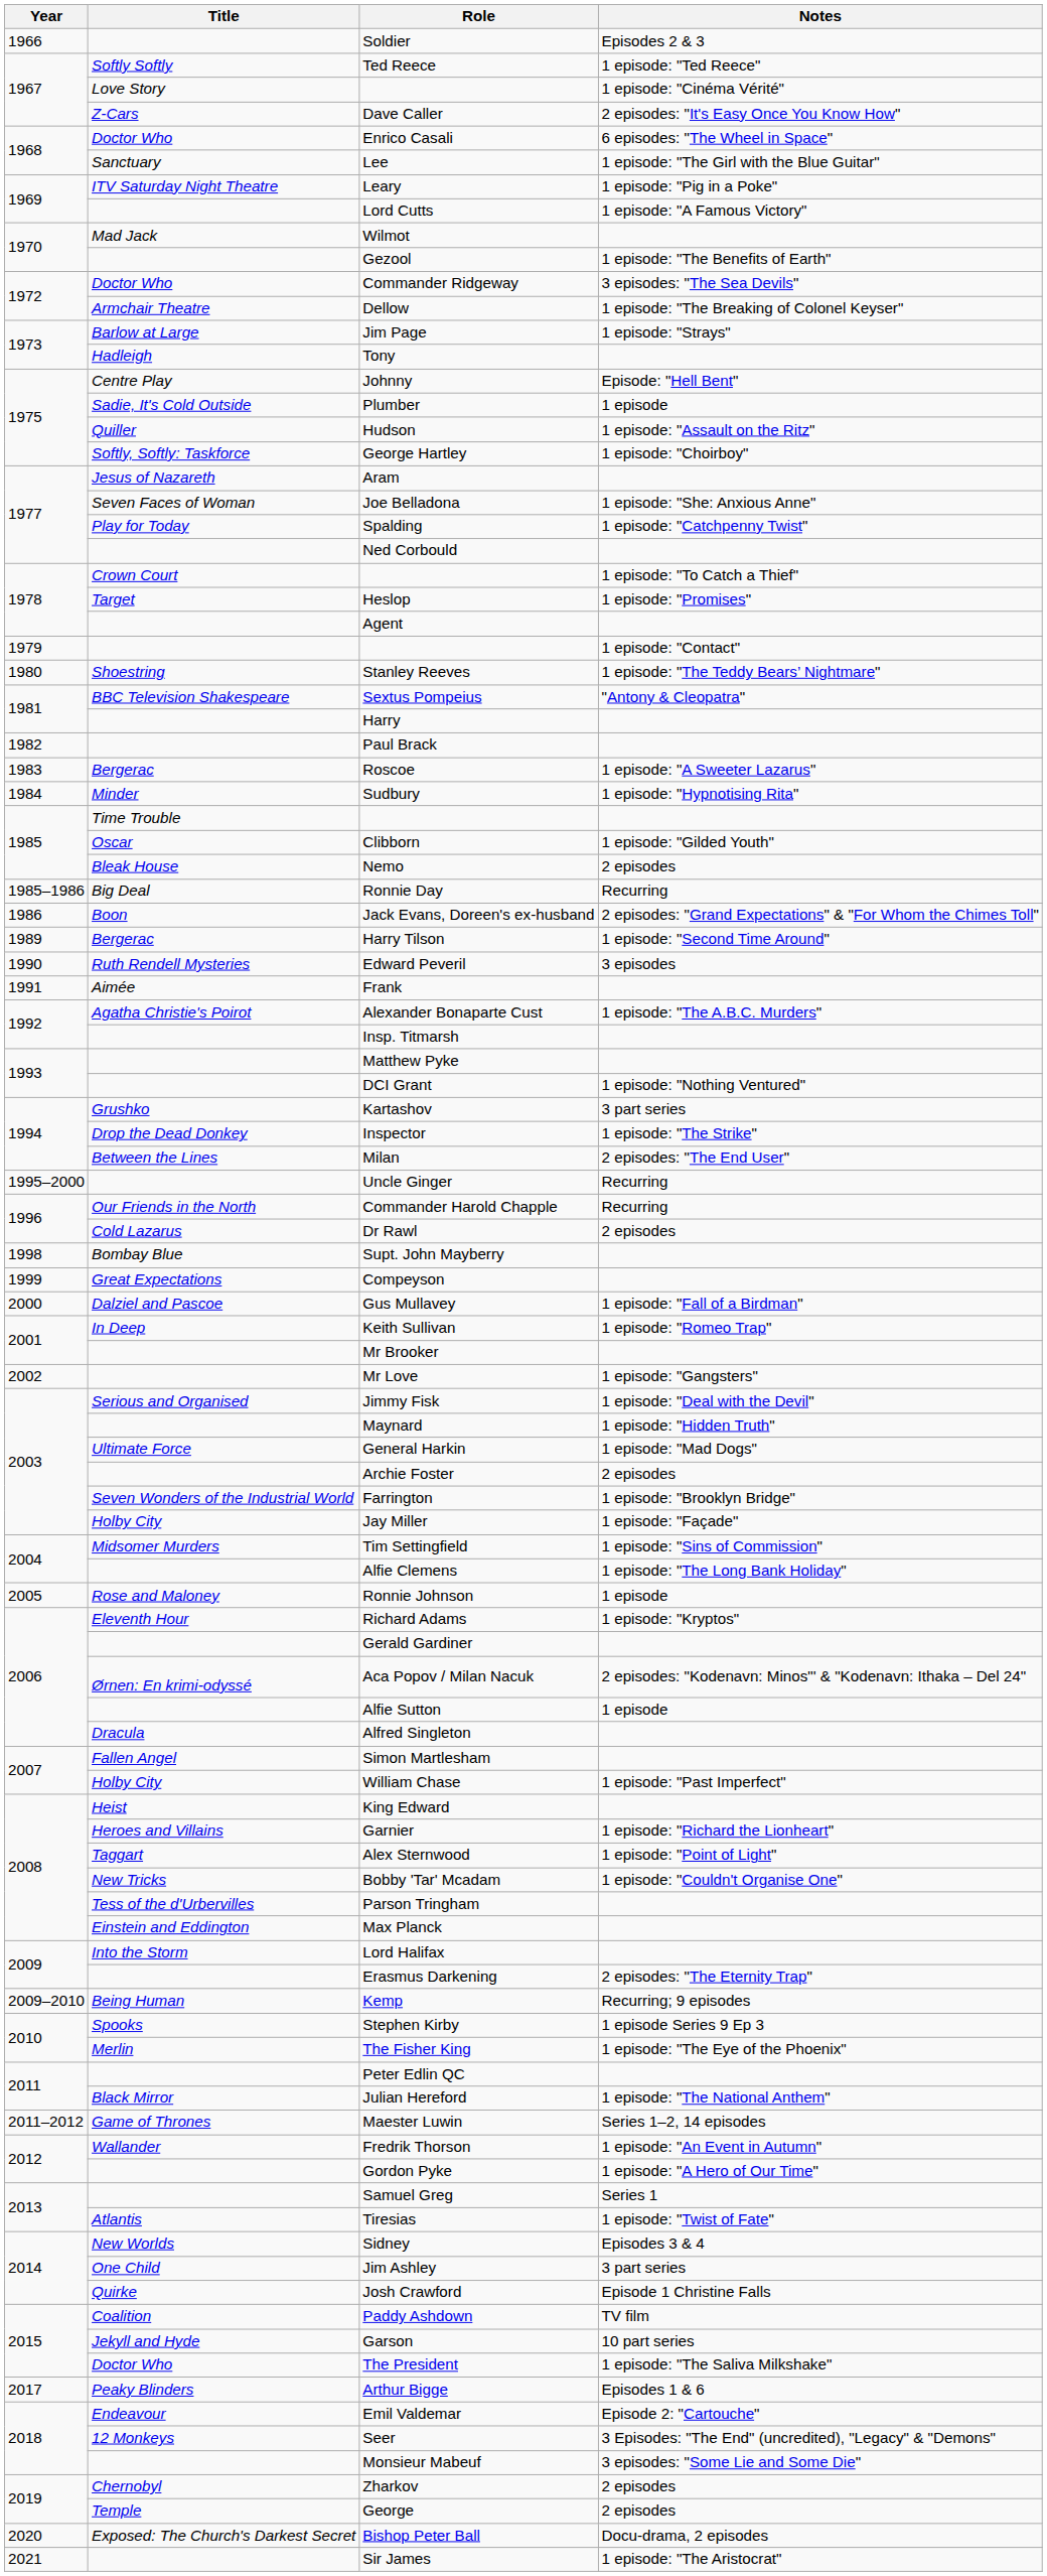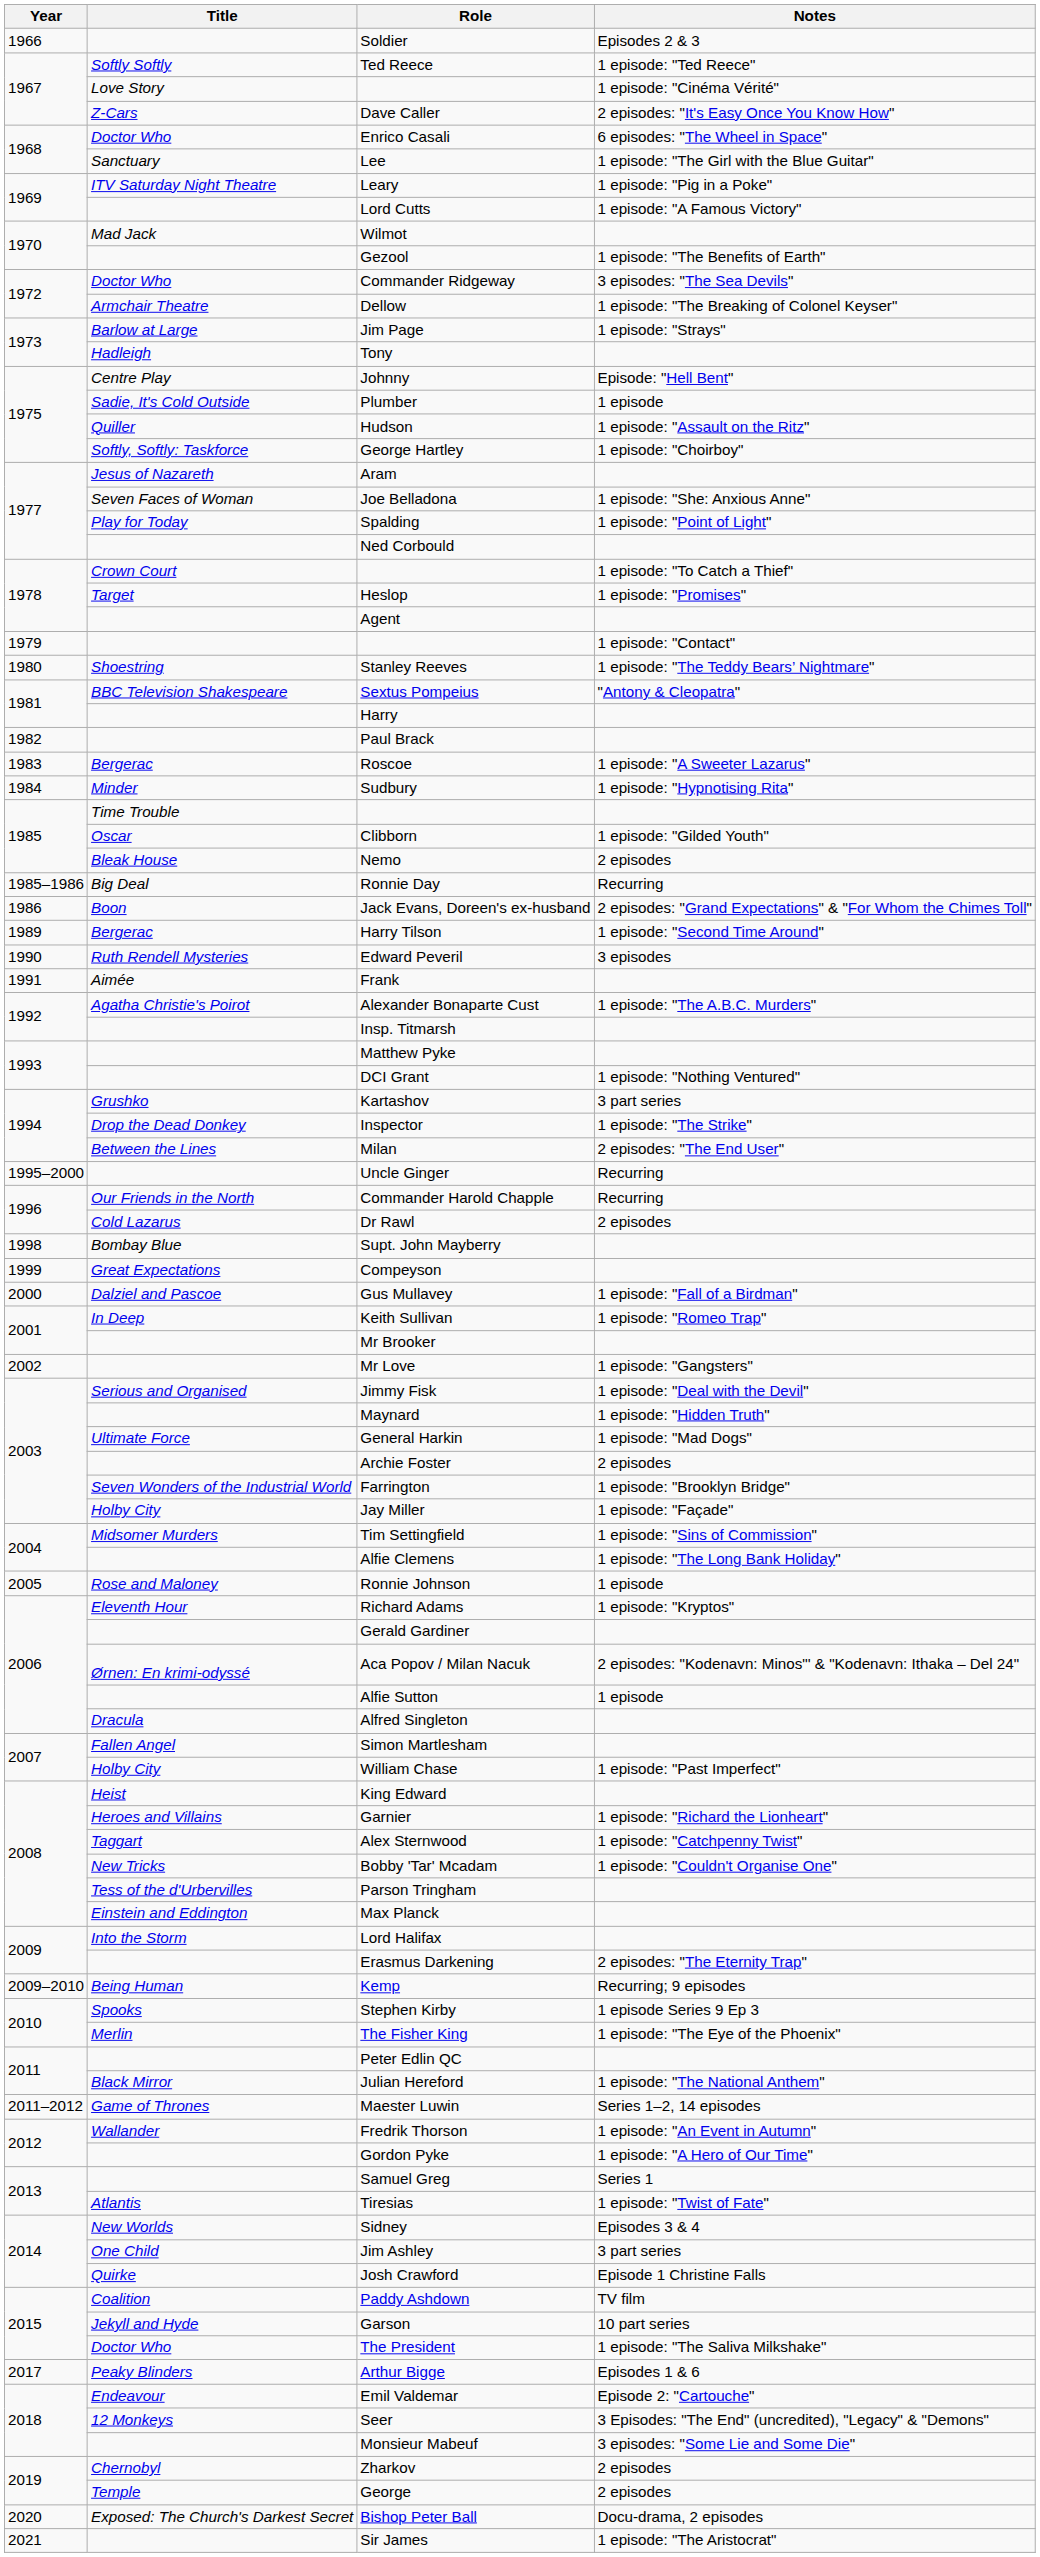 <table class="wikitable sortable">
 <tr>
 <th>Year</th>
 <th>Title</th>
 <th>Role</th>
 <th class=unsortable>Notes</th>
 </tr>
 <tr>
 <td rowspan="1">1966</td>
 <td><em></em></td>
 <td>Soldier</td>
 <td>Episodes 2 & 3</td>
 </tr>
 <tr>
 <td rowspan="3">1967</td>
 <td><em><a href='#'>Softly Softly</a></em></td>
 <td>Ted Reece</td>
 <td>1 episode: "Ted Reece"</td>
 </tr>
 <tr>
 <td><em>Love Story</em></td>
 <td></td>
 <td>1 episode: "Cinéma Vérité"</td>
 </tr>
 <tr>
 <td><em><a href='#'>Z-Cars</a></em></td>
 <td>Dave Caller</td>
 <td>2 episodes: "<a href='#'>It's Easy Once You Know How</a>"</td>
 </tr>
 <tr>
 <td rowspan="2">1968</td>
 <td><em><a href='#'>Doctor Who</a></em></td>
 <td>Enrico Casali</td>
 <td>6 episodes: "<a href='#'>The Wheel in Space</a>"</td>
 </tr>
 <tr>
 <td><em>Sanctuary</em></td>
 <td>Lee</td>
 <td>1 episode: "The Girl with the Blue Guitar"</td>
 </tr>
 <tr>
 <td rowspan="2">1969</td>
 <td><em><a href='#'>ITV Saturday Night Theatre</a></em></td>
 <td>Leary</td>
 <td>1 episode: "Pig in a Poke"</td>
 </tr>
 <tr>
 <td><em></em></td>
 <td>Lord Cutts</td>
 <td>1 episode: "A Famous Victory"</td>
 </tr>
 <tr>
 <td rowspan="2">1970</td>
 <td><em>Mad Jack</em></td>
 <td>Wilmot</td>
 <td></td>
 </tr>
 <tr>
 <td><em></em></td>
 <td>Gezool</td>
 <td>1 episode: "The Benefits of Earth"</td>
 </tr>
 <tr>
 <td rowspan="2">1972</td>
 <td><em><a href='#'>Doctor Who</a></em></td>
 <td>Commander Ridgeway</td>
 <td>3 episodes: "<a href='#'>The Sea Devils</a>"</td>
 </tr>
 <tr>
 <td><em><a href='#'>Armchair Theatre</a></em></td>
 <td>Dellow</td>
 <td>1 episode: "The Breaking of Colonel Keyser"</td>
 </tr>
 <tr>
 <td rowspan="2">1973</td>
 <td><em><a href='#'>Barlow at Large</a></em></td>
 <td>Jim Page</td>
 <td>1 episode: "Strays"</td>
 </tr>
 <tr>
 <td><em><a href='#'>Hadleigh</a></em></td>
 <td>Tony</td>
 <td></td>
 </tr>
 <tr>
 <td rowspan="4">1975</td>
 <td><em>Centre Play</em></td>
 <td>Johnny</td>
 <td>Episode: "<a href='#'>Hell Bent</a>"</td>
 </tr>
 <tr>
 <td><em><a href='#'>Sadie, It's Cold Outside</a></em></td>
 <td>Plumber</td>
 <td>1 episode</td>
 </tr>
 <tr>
 <td><em><a href='#'>Quiller</a></em></td>
 <td>Hudson</td>
 <td>1 episode: "<a href='#'>Assault on the Ritz</a>"</td>
 </tr>
 <tr>
 <td><em><a href='#'>Softly, Softly: Taskforce</a></em></td>
 <td>George Hartley</td>
 <td>1 episode: "Choirboy"</td>
 </tr>
 <tr>
 <td rowspan="4">1977</td>
 <td><em><a href='#'>Jesus of Nazareth</a></em></td>
 <td>Aram</td>
 <td></td>
 </tr>
 <tr>
 <td><em>Seven Faces of Woman</em></td>
 <td>Joe Belladona</td>
 <td>1 episode: "She: Anxious Anne"</td>
 </tr>
 <tr>
 <td><em><a href='#'>Play for Today</a></em></td>
 <td>Spalding</td>
-<td>1 episode: "<a href='#'>Catchpenny Twist</a>"</td>
+<td>1 episode: "<a href='#'>Point of Light</a>"</td>
 </tr>
 <tr>
 <td><em></em></td>
 <td>Ned Corbould</td>
 <td></td>
 </tr>
 <tr>
 <td rowspan="3">1978</td>
 <td><em><a href='#'>Crown Court</a></em></td>
 <td></td>
 <td>1 episode: "To Catch a Thief"</td>
 </tr>
 <tr>
 <td><em><a href='#'>Target</a></em></td>
 <td>Heslop</td>
 <td>1 episode: "<a href='#'>Promises</a>"</td>
 </tr>
 <tr>
 <td><em></em></td>
 <td>Agent</td>
 <td></td>
 </tr>
 <tr>
 <td rowspan="1">1979</td>
 <td><em></em></td>
 <td></td>
 <td>1 episode: "Contact"</td>
 </tr>
 <tr>
 <td rowspan="1">1980</td>
 <td><em><a href='#'>Shoestring</a></em></td>
 <td>Stanley Reeves</td>
 <td>1 episode: "<a href='#'>The Teddy Bears’ Nightmare</a>"</td>
 </tr>
 <tr>
 <td rowspan="2">1981</td>
 <td><em><a href='#'>BBC Television Shakespeare</a></em></td>
 <td><a href='#'>Sextus Pompeius</a></td>
 <td>"<a href='#'>Antony & Cleopatra</a>"</td>
 </tr>
 <tr>
 <td><em></em></td>
 <td>Harry</td>
 <td></td>
 </tr>
 <tr>
 <td rowspan="1">1982</td>
 <td><em></em></td>
 <td>Paul Brack</td>
 <td></td>
 </tr>
 <tr>
 <td rowspan="1">1983</td>
 <td><em><a href='#'>Bergerac</a></em></td>
 <td>Roscoe</td>
 <td>1 episode: "<a href='#'>A Sweeter Lazarus</a>"</td>
 </tr>
 <tr>
 <td rowspan="1">1984</td>
 <td><em><a href='#'>Minder</a></em></td>
 <td>Sudbury</td>
 <td>1 episode: "<a href='#'>Hypnotising Rita</a>"</td>
 </tr>
 <tr>
 <td rowspan="3">1985</td>
 <td><em>Time Trouble</em></td>
 <td></td>
 <td></td>
 </tr>
 <tr>
 <td><em><a href='#'>Oscar</a></em></td>
 <td>Clibborn</td>
 <td>1 episode: "Gilded Youth"</td>
 </tr>
 <tr>
 <td><em><a href='#'>Bleak House</a></em></td>
 <td>Nemo</td>
 <td>2 episodes</td>
 </tr>
 <tr>
 <td rowspan="1">1985–1986</td>
 <td><em>Big Deal</em></td>
 <td>Ronnie Day</td>
 <td>Recurring</td>
 </tr>
 <tr>
 <td rowspan="1">1986</td>
 <td><em><a href='#'>Boon</a></em></td>
 <td>Jack Evans, Doreen's ex-husband</td>
 <td>2 episodes: "<a href='#'>Grand Expectations</a>" & "<a href='#'>For Whom the Chimes Toll</a>"</td>
 </tr>
 <tr>
 <td rowspan="1">1989</td>
 <td><em><a href='#'>Bergerac</a></em></td>
 <td>Harry Tilson</td>
 <td>1 episode: "<a href='#'>Second Time Around</a>"</td>
 </tr>
 <tr>
 <td rowspan="1">1990</td>
 <td><em><a href='#'>Ruth Rendell Mysteries</a></em></td>
 <td>Edward Peveril</td>
 <td>3 episodes </td>
 </tr>
 <tr>
 <td rowspan="1">1991</td>
 <td><em>Aimée</em></td>
 <td>Frank</td>
 <td></td>
 </tr>
 <tr>
 <td rowspan="2">1992</td>
 <td><em><a href='#'>Agatha Christie's Poirot</a></em></td>
 <td>Alexander Bonaparte Cust</td>
 <td>1 episode: "<a href='#'>The A.B.C. Murders</a>"</td>
 </tr>
 <tr>
 <td><em></em></td>
 <td>Insp. Titmarsh</td>
 <td></td>
 </tr>
 <tr>
 <td rowspan="2">1993</td>
 <td><em></em></td>
 <td>Matthew Pyke</td>
 <td></td>
 </tr>
 <tr>
 <td><em></em></td>
 <td>DCI Grant</td>
 <td>1 episode: "Nothing Ventured"</td>
 </tr>
 <tr>
 <td rowspan="3">1994</td>
 <td><em><a href='#'>Grushko</a></em></td>
 <td>Kartashov</td>
 <td>3 part series</td>
 </tr>
 <tr>
 <td><em><a href='#'>Drop the Dead Donkey</a></em></td>
 <td>Inspector</td>
 <td>1 episode: "<a href='#'>The Strike</a>"</td>
 </tr>
 <tr>
 <td><em><a href='#'>Between the Lines</a></em></td>
 <td>Milan</td>
 <td>2 episodes: "<a href='#'>The End User</a>"</td>
 </tr>
 <tr>
 <td rowspan="1">1995–2000</td>
 <td><em></em></td>
 <td>Uncle Ginger</td>
 <td>Recurring </td>
 </tr>
 <tr>
 <td rowspan="2">1996</td>
 <td><em><a href='#'>Our Friends in the North</a></em></td>
 <td>Commander Harold Chapple</td>
 <td>Recurring</td>
 </tr>
 <tr>
 <td><em><a href='#'>Cold Lazarus</a></em></td>
 <td>Dr Rawl</td>
 <td>2 episodes</td>
 </tr>
 <tr>
 <td rowspan="1">1998</td>
 <td><em>Bombay Blue</em></td>
 <td>Supt. John Mayberry</td>
 <td></td>
 </tr>
 <tr>
 <td rowspan="1">1999</td>
 <td><em><a href='#'>Great Expectations</a></em></td>
 <td>Compeyson</td>
 <td></td>
 </tr>
 <tr>
 <td rowspan="1">2000</td>
 <td><em><a href='#'>Dalziel and Pascoe</a></em></td>
 <td>Gus Mullavey</td>
 <td>1 episode: "<a href='#'>Fall of a Birdman</a>"</td>
 </tr>
 <tr>
 <td rowspan="2">2001</td>
 <td><em><a href='#'>In Deep</a></em></td>
 <td>Keith Sullivan</td>
 <td>1 episode: "<a href='#'>Romeo Trap</a>"</td>
 </tr>
 <tr>
 <td><em></em></td>
 <td>Mr Brooker</td>
 <td></td>
 </tr>
 <tr>
 <td rowspan="1">2002</td>
 <td><em></em></td>
 <td>Mr Love</td>
 <td>1 episode: "Gangsters"</td>
 </tr>
 <tr>
 <td rowspan="6">2003</td>
 <td><em><a href='#'>Serious and Organised</a></em></td>
 <td>Jimmy Fisk</td>
 <td>1 episode: "<a href='#'>Deal with the Devil</a>"</td>
 </tr>
 <tr>
 <td><em></em></td>
 <td>Maynard</td>
 <td>1 episode: "<a href='#'>Hidden Truth</a>"</td>
 </tr>
 <tr>
 <td><em><a href='#'>Ultimate Force</a></em></td>
 <td>General Harkin</td>
 <td>1 episode: "Mad Dogs"</td>
 </tr>
 <tr>
 <td><em></em></td>
 <td>Archie Foster</td>
 <td>2 episodes</td>
 </tr>
 <tr>
 <td><em><a href='#'>Seven Wonders of the Industrial World</a></em></td>
 <td>Farrington</td>
 <td>1 episode: "Brooklyn Bridge"</td>
 </tr>
 <tr>
 <td><em><a href='#'>Holby City</a></em></td>
 <td>Jay Miller</td>
 <td>1 episode: "Façade"</td>
 </tr>
 <tr>
 <td rowspan="2">2004</td>
 <td><em><a href='#'>Midsomer Murders</a></em></td>
 <td>Tim Settingfield</td>
 <td>1 episode: "<a href='#'>Sins of Commission</a>"</td>
 </tr>
 <tr>
 <td><em></em></td>
 <td>Alfie Clemens</td>
 <td>1 episode: "<a href='#'>The Long Bank Holiday</a>"</td>
 </tr>
 <tr>
 <td rowspan="1">2005</td>
 <td><em><a href='#'>Rose and Maloney</a></em></td>
 <td>Ronnie Johnson</td>
 <td>1 episode</td>
 </tr>
 <tr>
 <td rowspan="5">2006</td>
 <td><em><a href='#'>Eleventh Hour</a></em></td>
 <td>Richard Adams</td>
 <td>1 episode: "Kryptos"</td>
 </tr>
 <tr>
 <td><em></em></td>
 <td>Gerald Gardiner</td>
 <td></td>
 </tr>
 <tr>
 <td><em></em><br><em><a href='#'>Ørnen: En krimi-odyssé</a></em></td>
 <td>Aca Popov / Milan Nacuk</td>
 <td>2 episodes: "Kodenavn: Minos"' & "Kodenavn: Ithaka – Del 24"</td>
 </tr>
 <tr>
 <td><em></em></td>
 <td>Alfie Sutton</td>
 <td>1 episode</td>
 </tr>
 <tr>
 <td><em><a href='#'>Dracula</a></em></td>
 <td>Alfred Singleton</td>
 <td></td>
 </tr>
 <tr>
 <td rowspan="2">2007</td>
 <td><em><a href='#'>Fallen Angel</a></em></td>
 <td>Simon Martlesham</td>
 <td></td>
 </tr>
 <tr>
 <td><em><a href='#'>Holby City</a></em></td>
 <td>William Chase</td>
 <td>1 episode: "Past Imperfect"</td>
 </tr>
 <tr>
 <td rowspan="6">2008</td>
 <td><em><a href='#'>Heist</a></em></td>
 <td>King Edward</td>
 <td></td>
 </tr>
 <tr>
 <td><em><a href='#'>Heroes and Villains</a></em></td>
 <td>Garnier</td>
 <td>1 episode: "<a href='#'>Richard the Lionheart</a>"</td>
 </tr>
 <tr>
 <td><em><a href='#'>Taggart</a></em></td>
 <td>Alex Sternwood</td>
-<td>1 episode: "<a href='#'>Point of Light</a>"</td>
+<td>1 episode: "<a href='#'>Catchpenny Twist</a>"</td>
 </tr>
 <tr>
 <td><em><a href='#'>New Tricks</a></em></td>
 <td>Bobby 'Tar' Mcadam</td>
 <td>1 episode: "<a href='#'>Couldn't Organise One</a>"</td>
 </tr>
 <tr>
 <td><em><a href='#'>Tess of the d'Urbervilles</a></em></td>
 <td>Parson Tringham</td>
 <td></td>
 </tr>
 <tr>
 <td><em><a href='#'>Einstein and Eddington</a></em></td>
 <td>Max Planck</td>
 <td></td>
 </tr>
 <tr>
 <td rowspan="2">2009</td>
 <td><em><a href='#'>Into the Storm</a></em></td>
 <td>Lord Halifax</td>
 <td></td>
 </tr>
 <tr>
 <td><em></em></td>
 <td>Erasmus Darkening</td>
 <td>2 episodes: "<a href='#'>The Eternity Trap</a>"</td>
 </tr>
 <tr>
 <td rowspan="1">2009–2010</td>
 <td><em><a href='#'>Being Human</a></em></td>
 <td><a href='#'>Kemp</a></td>
 <td>Recurring; 9 episodes</td>
 </tr>
 <tr>
 <td rowspan="2">2010</td>
 <td><em><a href='#'>Spooks</a></em></td>
 <td>Stephen Kirby</td>
 <td>1 episode Series 9 Ep 3</td>
 </tr>
 <tr>
 <td><em><a href='#'>Merlin</a></em></td>
 <td><a href='#'>The Fisher King</a></td>
 <td>1 episode: "The Eye of the Phoenix"</td>
 </tr>
 <tr>
 <td rowspan="2">2011</td>
 <td><em></em></td>
 <td>Peter Edlin QC</td>
 <td></td>
 </tr>
 <tr>
 <td><em><a href='#'>Black Mirror</a></em></td>
 <td>Julian Hereford</td>
 <td>1 episode: "<a href='#'>The National Anthem</a>"</td>
 </tr>
 <tr>
 <td rowspan="1">2011–2012</td>
 <td><em><a href='#'>Game of Thrones</a></em></td>
 <td>Maester Luwin</td>
 <td>Series 1–2, 14 episodes</td>
 </tr>
 <tr>
 <td rowspan="2">2012</td>
 <td><em><a href='#'>Wallander</a></em></td>
 <td>Fredrik Thorson</td>
 <td>1 episode: "<a href='#'>An Event in Autumn</a>"</td>
 </tr>
 <tr>
 <td><em></em> </td>
 <td>Gordon Pyke</td>
 <td>1 episode: "<a href='#'>A Hero of Our Time</a>"</td>
 </tr>
 <tr>
 <td rowspan="2">2013</td>
 <td><em></em></td>
 <td>Samuel Greg</td>
 <td>Series 1</td>
 </tr>
 <tr>
 <td><em><a href='#'>Atlantis</a></em></td>
 <td>Tiresias</td>
 <td>1 episode: "<a href='#'>Twist of Fate</a>"</td>
 </tr>
 <tr>
 <td rowspan="3">2014</td>
 <td><em><a href='#'>New Worlds</a></em></td>
 <td>Sidney</td>
 <td>Episodes 3 & 4</td>
 </tr>
 <tr>
 <td><em><a href='#'>One Child</a></em></td>
 <td>Jim Ashley</td>
 <td>3 part series</td>
 </tr>
 <tr>
 <td><em><a href='#'>Quirke</a></em></td>
 <td>Josh Crawford</td>
 <td>Episode 1 Christine Falls</td>
 </tr>
 <tr>
 <td rowspan="3">2015</td>
 <td><em><a href='#'>Coalition</a></em></td>
 <td><a href='#'>Paddy Ashdown</a></td>
 <td>TV film</td>
 </tr>
 <tr>
 <td><em><a href='#'>Jekyll and Hyde</a></em></td>
 <td>Garson</td>
 <td>10 part series</td>
 </tr>
 <tr>
 <td><em><a href='#'>Doctor Who</a></em></td>
 <td><a href='#'>The President</a> </td>
 <td>1 episode: "The Saliva Milkshake"</td>
 </tr>
 <tr>
 <td rowspan="1">2017</td>
 <td><em><a href='#'>Peaky Blinders</a></em></td>
 <td><a href='#'>Arthur Bigge</a></td>
 <td>Episodes 1 & 6</td>
 </tr>
 <tr>
 <td rowspan="3">2018</td>
 <td><em><a href='#'>Endeavour</a></em></td>
 <td>Emil Valdemar</td>
 <td>Episode 2: "<a href='#'>Cartouche</a>" </td>
 </tr>
 <tr>
 <td><em><a href='#'>12 Monkeys</a></em></td>
 <td>Seer</td>
 <td>3 Episodes: "The End" (uncredited), "Legacy" & "Demons"</td>
 </tr>
 <tr>
 <td><em></em></td>
 <td>Monsieur Mabeuf</td>
 <td>3 episodes: "<a href='#'>Some Lie and Some Die</a>"</td>
 </tr>
 <tr>
 <td rowspan="2">2019</td>
 <td><em><a href='#'>Chernobyl</a></em></td>
 <td>Zharkov</td>
 <td>2 episodes</td>
 </tr>
 <tr>
 <td><em><a href='#'>Temple</a></em></td>
 <td>George</td>
 <td>2 episodes</td>
 </tr>
 <tr>
 <td>2020</td>
 <td><em>Exposed: The Church's Darkest Secret</em></td>
 <td><a href='#'>Bishop Peter Ball</a></td>
 <td>Docu-drama, 2 episodes</td>
 </tr>
 <tr>
 <td>2021</td>
 <td><em></em></td>
 <td>Sir James</td>
 <td>1 episode: "The Aristocrat"</td>
 </tr>
 </table>
